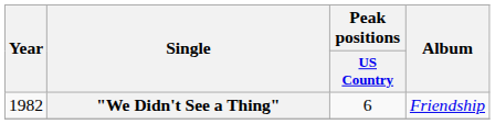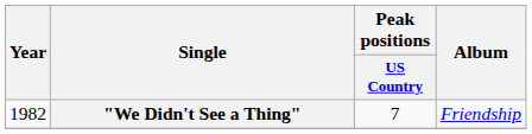 <table class="wikitable plainrowheaders" style="text-align:center;">
 <tr>
 <th rowspan="2">Year</th>
 <th rowspan="2" style="width:16em;">Single</th>
 <th>Peak positions</th>
 <th rowspan="2">Album</th>
 </tr>
 <tr style="font-size:smaller;">
 <th width="65"><a href='#'>US Country</a></th>
 </tr>
 <tr>
 <td>1982</td>
 <th scope="row">"We Didn't See a Thing"<br></th>
-<td>6</td>
+<td>7</td>
 <td align="left"><em><a href='#'>Friendship</a></em></td>
 </tr>
 <tr>
 </tr>
 </table>
